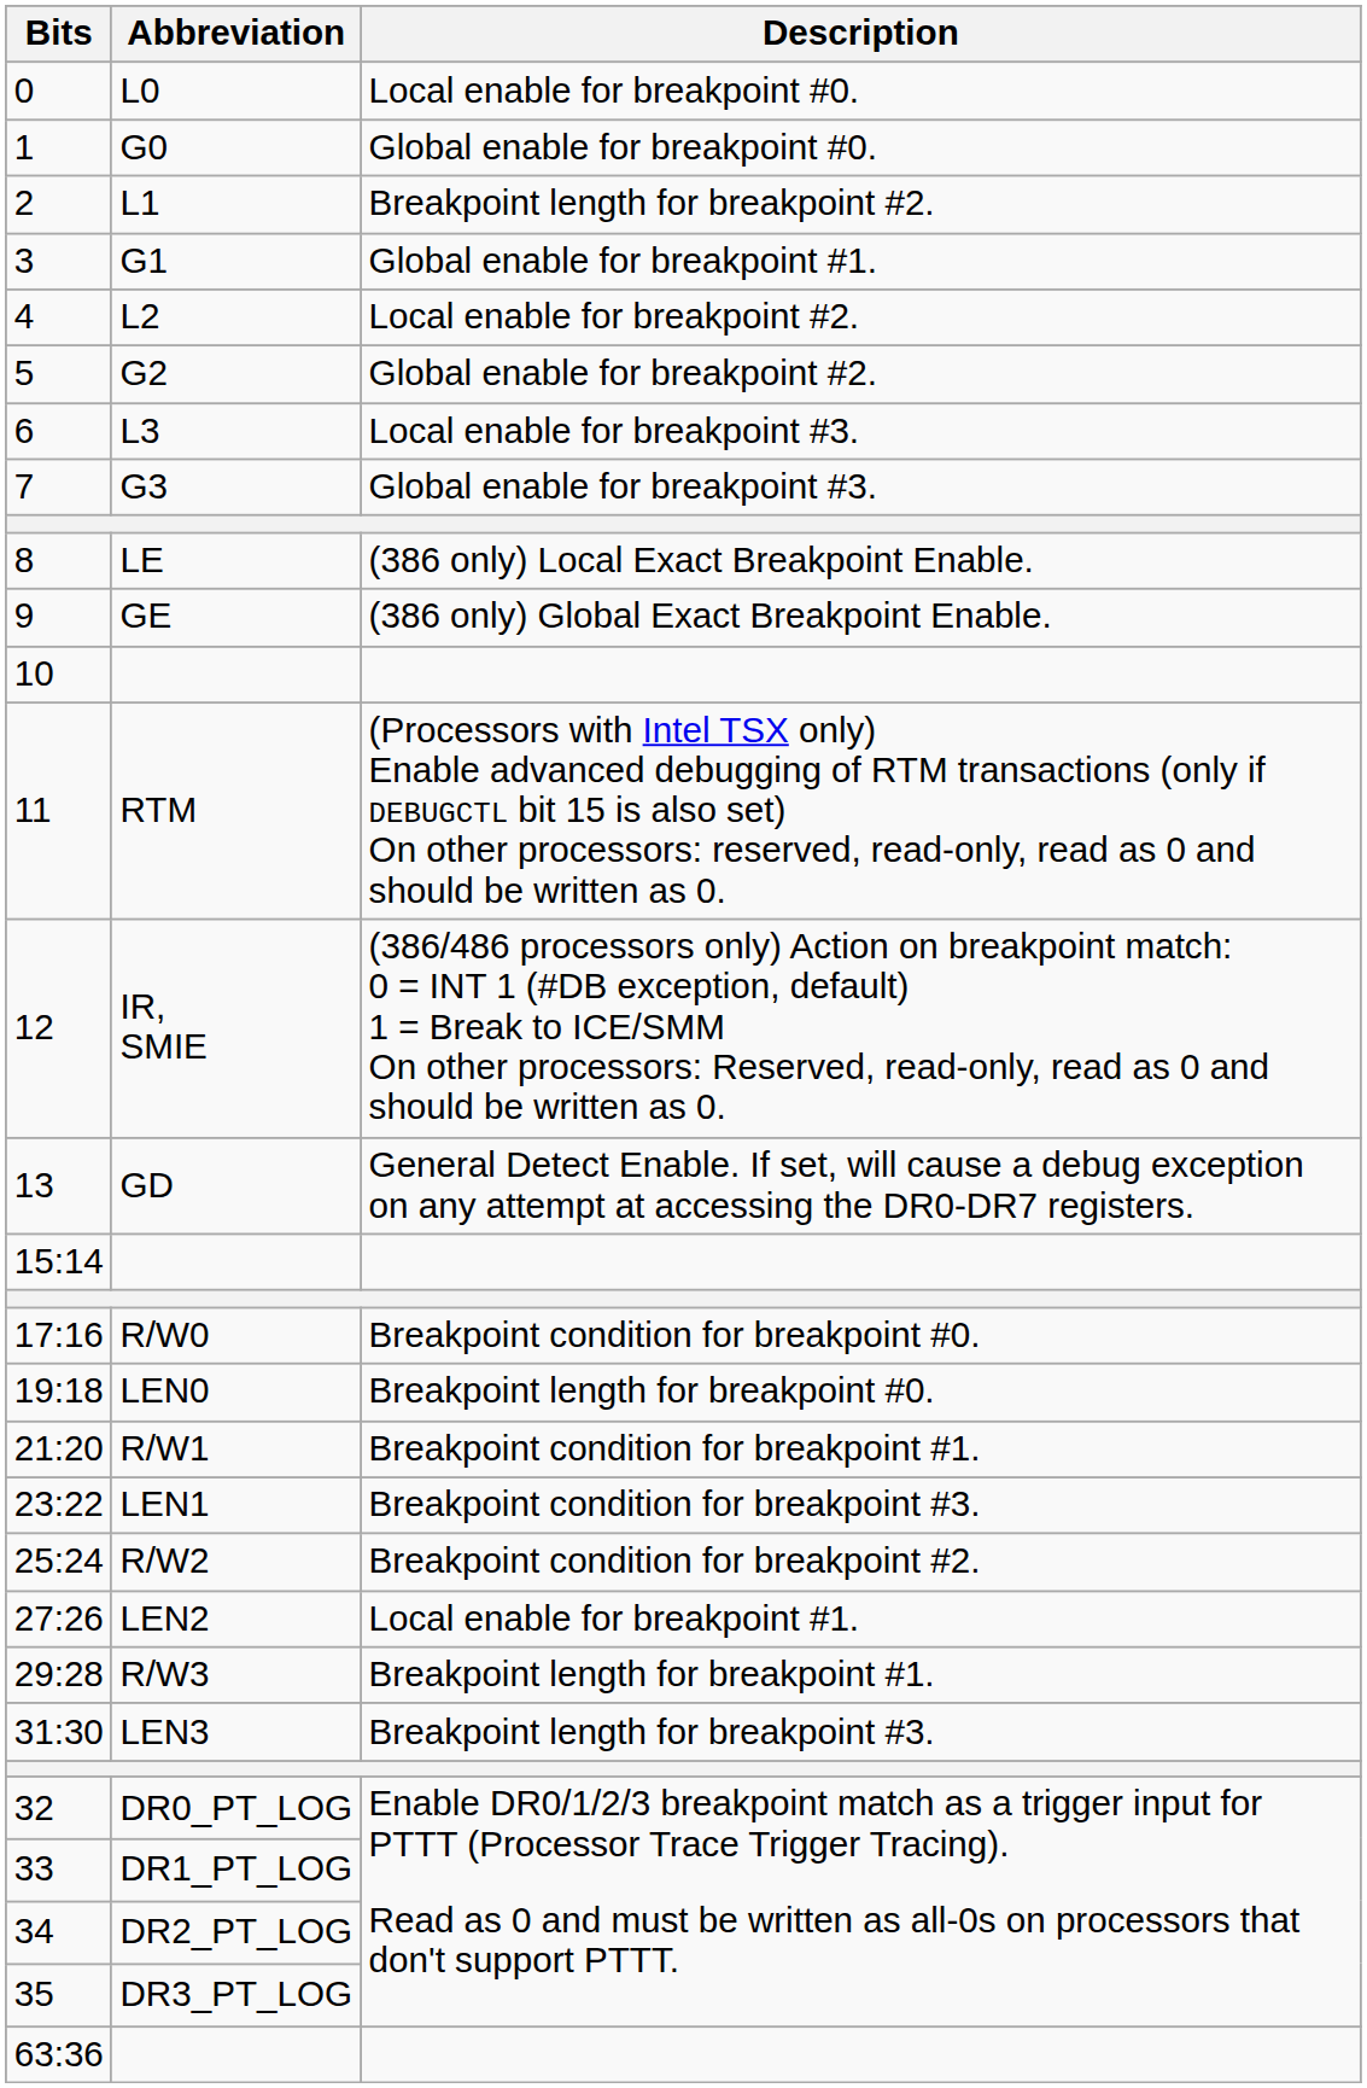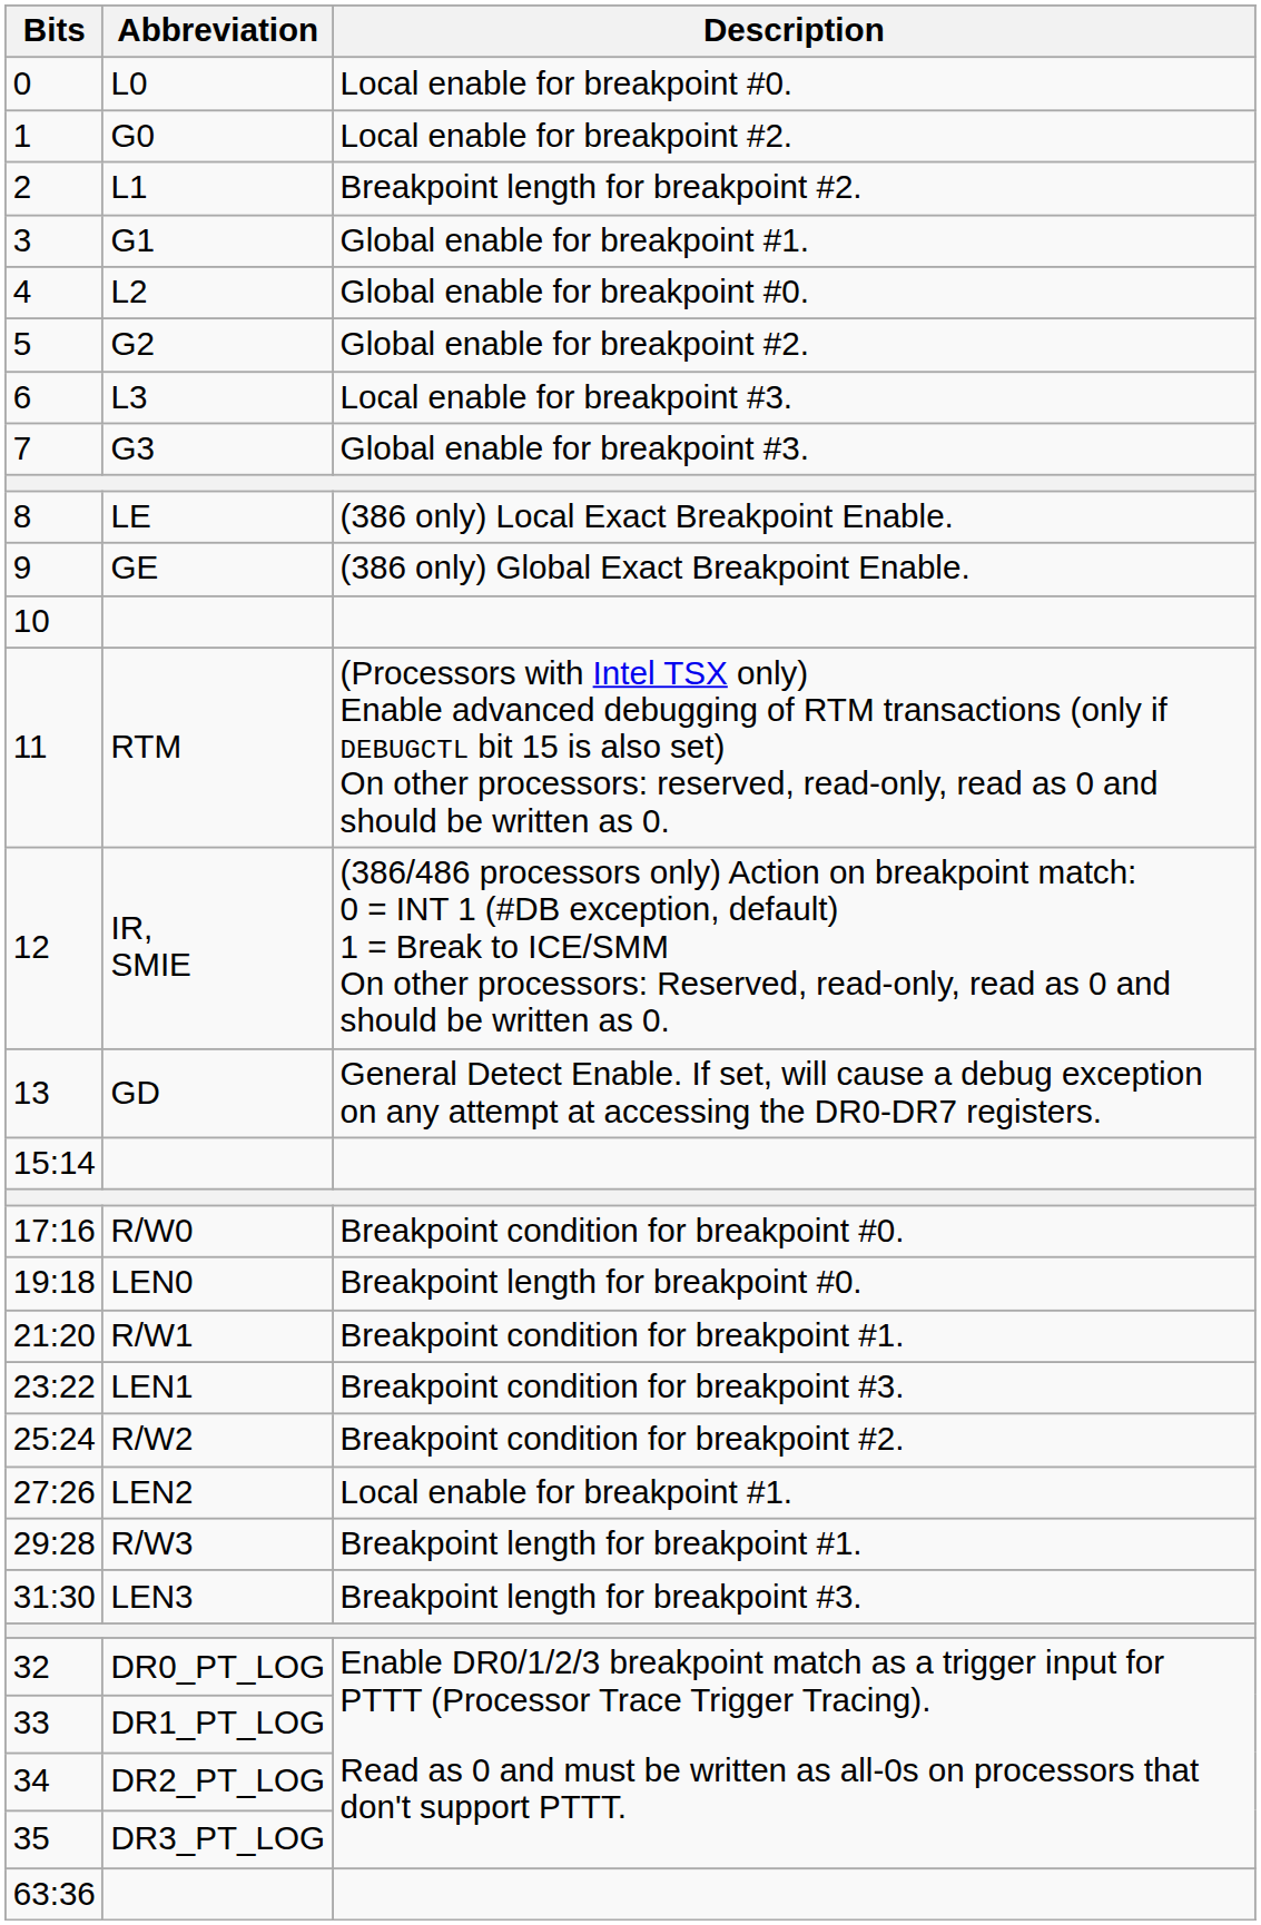 <table class="wikitable col1center col2center col3center">
 <tr>
 <th>Bits</th>
 <th>Abbreviation</th>
 <th>Description</th>
 </tr>
 <tr>
 <td>0</td>
 <td>L0</td>
 <td>Local enable for breakpoint #0.</td>
 </tr>
 <tr>
 <td>1</td>
 <td>G0</td>
-<td>Global enable for breakpoint #0.</td>
+<td>Local enable for breakpoint #2.</td>
 </tr>
 <tr>
 <td>2</td>
 <td>L1</td>
 <td>Breakpoint length for breakpoint #2.</td>
 </tr>
 <tr>
 <td>3</td>
 <td>G1</td>
 <td>Global enable for breakpoint #1.</td>
 </tr>
 <tr>
 <td>4</td>
 <td>L2</td>
-<td>Local enable for breakpoint #2.</td>
+<td>Global enable for breakpoint #0.</td>
 </tr>
 <tr>
 <td>5</td>
 <td>G2</td>
 <td>Global enable for breakpoint #2.</td>
 </tr>
 <tr>
 <td>6</td>
 <td>L3</td>
 <td>Local enable for breakpoint #3.</td>
 </tr>
 <tr>
 <td>7</td>
 <td>G3</td>
 <td>Global enable for breakpoint #3.</td>
 </tr>
 <tr>
 <th colspan="3"></th>
 </tr>
 <tr>
 <td>8</td>
 <td>LE</td>
 <td>(386 only) Local Exact Breakpoint Enable.</td>
 </tr>
 <tr>
 <td>9</td>
 <td>GE</td>
 <td>(386 only) Global Exact Breakpoint Enable.</td>
 </tr>
 <tr>
 <td>10</td>
 <td></td>
 <td></td>
 </tr>
 <tr>
 <td>11</td>
 <td>RTM</td>
 <td>(Processors with <a href='#'>Intel TSX</a> only)<br>Enable advanced debugging of RTM transactions (only if <code>DEBUGCTL</code> bit 15 is also set)<br>On other processors: reserved, read-only, read as 0 and should be written as 0.</td>
 </tr>
 <tr>
 <td>12</td>
 <td>IR,<br>SMIE</td>
 <td>(386/486 processors only) Action on breakpoint match:<br>0 = INT 1 (#DB exception, default)<br>1 = Break to ICE/SMM<br>On other processors: Reserved, read-only, read as 0 and should be written as 0.</td>
 </tr>
 <tr>
 <td>13</td>
 <td>GD</td>
 <td>General Detect Enable. If set, will cause a debug exception on any attempt at accessing the DR0-DR7 registers.</td>
 </tr>
 <tr>
 <td>15:14</td>
 <td></td>
 <td></td>
 </tr>
 <tr>
 <th colspan="3"></th>
 </tr>
 <tr>
 <td>17:16</td>
 <td>R/W0</td>
 <td>Breakpoint condition for breakpoint #0.</td>
 </tr>
 <tr>
 <td>19:18</td>
 <td>LEN0</td>
 <td>Breakpoint length for breakpoint #0.</td>
 </tr>
 <tr>
 <td>21:20</td>
 <td>R/W1</td>
 <td>Breakpoint condition for breakpoint #1.</td>
 </tr>
 <tr>
 <td>23:22</td>
 <td>LEN1</td>
 <td>Breakpoint condition for breakpoint #3.</td>
 </tr>
 <tr>
 <td>25:24</td>
 <td>R/W2</td>
 <td>Breakpoint condition for breakpoint #2.</td>
 </tr>
 <tr>
 <td>27:26</td>
 <td>LEN2</td>
 <td>Local enable for breakpoint #1.</td>
 </tr>
 <tr>
 <td>29:28</td>
 <td>R/W3</td>
 <td>Breakpoint length for breakpoint #1.</td>
 </tr>
 <tr>
 <td>31:30</td>
 <td>LEN3</td>
 <td>Breakpoint length for breakpoint #3.</td>
 </tr>
 <tr>
 <th colspan="3"></th>
 </tr>
 <tr>
 <td>32</td>
 <td>DR0_PT_LOG</td>
 <td rowspan="4">Enable DR0/1/2/3 breakpoint match as a trigger input for PTTT (Processor Trace Trigger Tracing).<p>Read as 0 and must be written as all-0s on processors that don't support PTTT.</p></td>
 </tr>
 <tr>
 <td>33</td>
 <td>DR1_PT_LOG</td>
 </tr>
 <tr>
 <td>34</td>
 <td>DR2_PT_LOG</td>
 </tr>
 <tr>
 <td>35</td>
 <td>DR3_PT_LOG</td>
 </tr>
 <tr>
 <td>63:36</td>
 <td></td>
 <td></td>
 </tr>
 </table>
